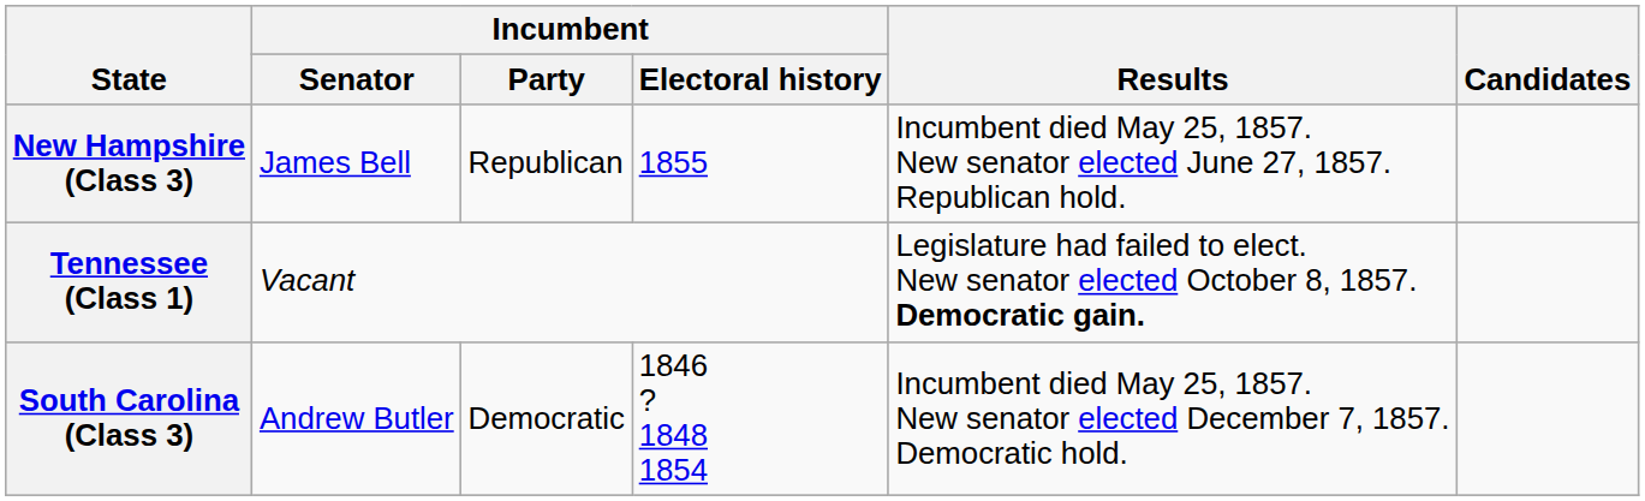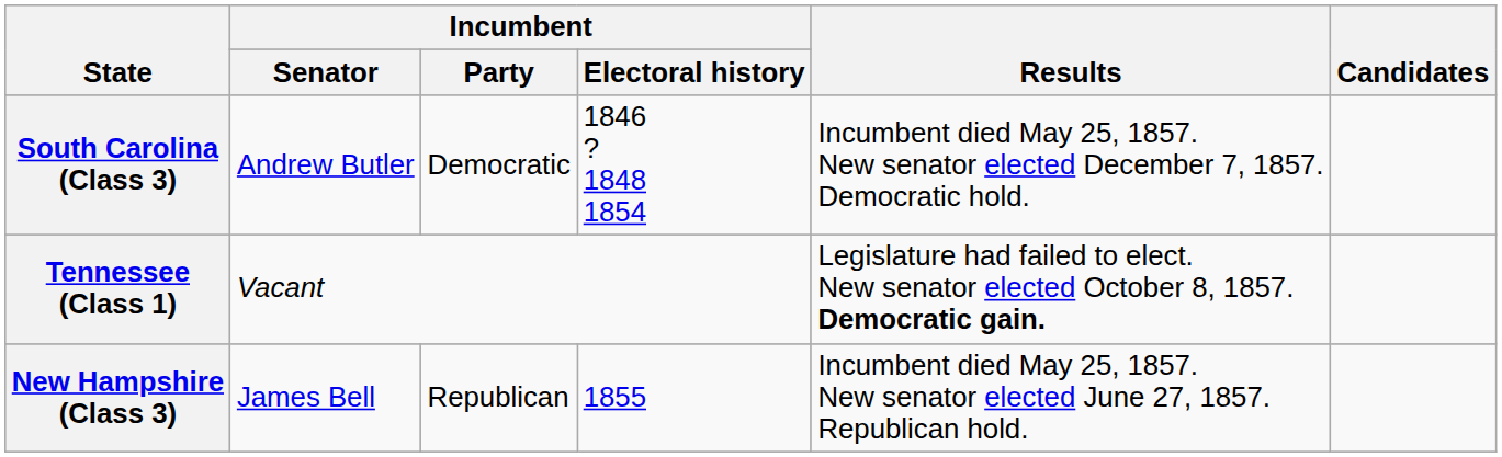 <table class=wikitable>
 <tr valign=bottom>
 <th rowspan=2>State</th>
 <th colspan=3>Incumbent</th>
 <th rowspan=2>Results</th>
 <th rowspan=2>Candidates</th>
 </tr>
 <tr>
 <th>Senator</th>
 <th>Party</th>
 <th>Electoral history</th>
 </tr>
 <tr>
-<th><a href='#'>New Hampshire</a><br>(Class 3)</th>
-<td><a href='#'>James Bell</a></td>
-<td>Republican</td>
-<td><a href='#'>1855</a></td>
-<td>Incumbent died May 25, 1857.<br>New senator <a href='#'>elected</a> June 27, 1857.<br> Republican hold.</td>
+<th><a href='#'>South Carolina</a><br>(Class 3)</th>
+<td><a href='#'>Andrew Butler</a></td>
+<td>Democratic</td>
+<td>1846 <br>? <br><a href='#'>1848</a><br><a href='#'>1854</a></td>
+<td>Incumbent died May 25, 1857.<br>New senator <a href='#'>elected</a> December 7, 1857.<br>Democratic hold.</td>
 <td nowrap></td>
 </tr>
 <tr>
 <th><a href='#'>Tennessee</a><br>(Class 1)</th>
 <td colspan=3><em>Vacant</em></td>
 <td>Legislature had failed to elect.<br>New senator <a href='#'>elected</a> October 8, 1857.<br><strong>Democratic gain.</strong></td>
 <td nowrap></td>
 </tr>
 <tr>
-<th><a href='#'>South Carolina</a><br>(Class 3)</th>
-<td><a href='#'>Andrew Butler</a></td>
-<td>Democratic</td>
-<td>1846 <br>? <br><a href='#'>1848</a><br><a href='#'>1854</a></td>
-<td>Incumbent died May 25, 1857.<br>New senator <a href='#'>elected</a> December 7, 1857.<br>Democratic hold.</td>
+<th><a href='#'>New Hampshire</a><br>(Class 3)</th>
+<td><a href='#'>James Bell</a></td>
+<td>Republican</td>
+<td><a href='#'>1855</a></td>
+<td>Incumbent died May 25, 1857.<br>New senator <a href='#'>elected</a> June 27, 1857.<br> Republican hold.</td>
 <td nowrap></td>
 </tr>
 </table>
